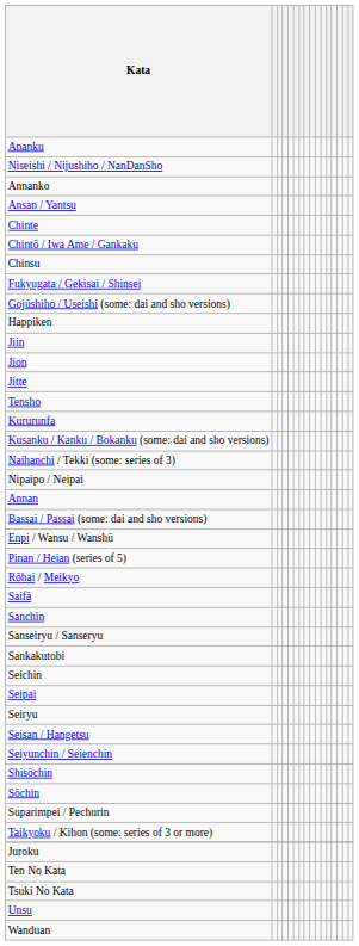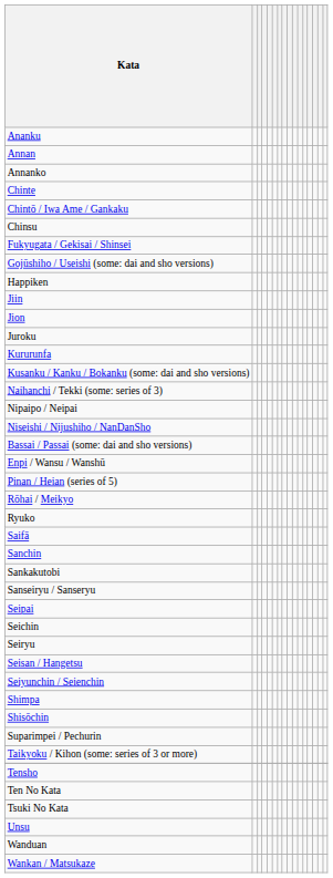 <table class="wikitable sortable" style="font-size:9pt; table-layout:fixed">
 <tr style="height:140px; vertical-align:middle">
 <th style="vertical-align:middle">Kata</th>
 <th></th>
 <th></th>
 <th></th>
 <th></th>
 <th></th>
 <th></th>
 <th></th>
 <th></th>
 <th></th>
 <th></th>
 <th></th>
 <th></th>
 <th></th>
 <th></th>
 <th></th>
 </tr>
 <tr>
 <td><a href='#'>Ananku</a></td>
 <td></td>
 <td></td>
 <td></td>
 <td></td>
 <td></td>
 <td></td>
 <td></td>
 <td></td>
 <td></td>
 <td></td>
 <td></td>
 <td></td>
 <td></td>
 <td></td>
 <td></td>
 </tr>
 <tr>
-<td><a href='#'>Niseishi / Nijushiho / NanDanSho</a></td>
+<td><a href='#'>Annan</a></td>
 <td></td>
 <td></td>
 <td></td>
 <td></td>
 <td></td>
 <td></td>
 <td></td>
 <td></td>
 <td></td>
 <td></td>
 <td></td>
 <td></td>
 <td></td>
 <td></td>
 <td></td>
 </tr>
 <tr>
 <td>Annanko</td>
-<td></td>
-<td></td>
-<td></td>
-<td></td>
-<td></td>
-<td></td>
-<td></td>
-<td></td>
-<td></td>
-<td></td>
-<td></td>
-<td></td>
-<td></td>
-<td></td>
-<td></td>
-</tr>
-<tr>
-<td><a href='#'>Ansan / Yantsu</a></td>
 <td></td>
 <td></td>
 <td></td>
 <td></td>
 <td></td>
 <td></td>
 <td></td>
 <td></td>
 <td></td>
 <td></td>
 <td></td>
 <td></td>
 <td></td>
 <td></td>
 <td></td>
 </tr>
 <tr>
 <td><a href='#'>Chinte</a></td>
 <td></td>
 <td></td>
 <td></td>
 <td></td>
 <td></td>
 <td></td>
 <td></td>
 <td></td>
 <td></td>
 <td></td>
 <td></td>
 <td></td>
 <td></td>
 <td></td>
 <td></td>
 </tr>
 <tr>
 <td><a href='#'>Chintō / Iwa Ame / Gankaku</a></td>
 <td></td>
 <td></td>
 <td></td>
 <td></td>
 <td></td>
 <td></td>
 <td></td>
 <td></td>
 <td></td>
 <td></td>
 <td></td>
 <td></td>
 <td></td>
 <td></td>
 <td></td>
 </tr>
 <tr>
 <td>Chinsu</td>
 <td></td>
 <td></td>
 <td></td>
 <td></td>
 <td></td>
 <td></td>
 <td></td>
 <td></td>
 <td></td>
 <td></td>
 <td></td>
 <td></td>
 <td></td>
 <td></td>
 <td></td>
 </tr>
 <tr>
 <td><a href='#'>Fukyugata / Gekisai / Shinsei</a></td>
 <td></td>
 <td></td>
 <td></td>
 <td></td>
 <td></td>
 <td></td>
 <td></td>
 <td></td>
 <td></td>
 <td></td>
 <td></td>
 <td></td>
 <td></td>
 <td></td>
 <td></td>
 </tr>
 <tr>
 <td><a href='#'>Gojūshiho / Useishi</a> (some: dai and sho versions)</td>
 <td></td>
 <td></td>
 <td></td>
 <td></td>
 <td></td>
 <td></td>
 <td></td>
 <td></td>
 <td></td>
 <td></td>
 <td></td>
 <td></td>
 <td></td>
 <td></td>
 <td></td>
 </tr>
 <tr>
 <td>Happiken</td>
 <td></td>
 <td></td>
 <td></td>
 <td></td>
 <td></td>
 <td></td>
 <td></td>
 <td></td>
 <td></td>
 <td></td>
 <td></td>
 <td></td>
 <td></td>
 <td></td>
 <td></td>
 </tr>
 <tr>
 <td><a href='#'>Jiin</a></td>
 <td></td>
 <td></td>
 <td></td>
 <td></td>
 <td></td>
 <td></td>
 <td></td>
 <td></td>
 <td></td>
 <td></td>
 <td></td>
 <td></td>
 <td></td>
 <td></td>
 <td></td>
 </tr>
 <tr>
 <td><a href='#'>Jion</a></td>
 <td></td>
 <td></td>
 <td></td>
 <td></td>
 <td></td>
 <td></td>
 <td></td>
 <td></td>
 <td></td>
 <td></td>
 <td></td>
 <td></td>
 <td></td>
 <td></td>
 <td></td>
 </tr>
 <tr>
-<td><a href='#'>Jitte</a></td>
-<td></td>
-<td></td>
-<td></td>
-<td></td>
-<td></td>
-<td></td>
-<td></td>
-<td></td>
-<td></td>
-<td></td>
-<td></td>
-<td></td>
-<td></td>
-<td></td>
-<td></td>
-</tr>
-<tr>
-<td><a href='#'>Tensho</a></td>
+<td>Juroku</td>
 <td></td>
 <td></td>
 <td></td>
 <td></td>
 <td></td>
 <td></td>
 <td></td>
 <td></td>
 <td></td>
 <td></td>
 <td></td>
 <td></td>
 <td></td>
 <td></td>
 <td></td>
 </tr>
 <tr>
 <td><a href='#'>Kururunfa</a></td>
 <td></td>
 <td></td>
 <td></td>
 <td></td>
 <td></td>
 <td></td>
 <td></td>
 <td></td>
 <td></td>
 <td></td>
 <td></td>
 <td></td>
 <td></td>
 <td></td>
 <td></td>
 </tr>
 <tr>
 <td><a href='#'>Kusanku / Kanku / Bokanku</a> (some: dai and sho versions)</td>
 <td></td>
 <td></td>
 <td></td>
 <td></td>
 <td></td>
 <td></td>
 <td></td>
 <td></td>
 <td></td>
 <td></td>
 <td></td>
 <td></td>
 <td></td>
 <td></td>
 <td></td>
 </tr>
 <tr>
 <td><a href='#'>Naihanchi</a> / Tekki (some: series of 3)</td>
 <td></td>
 <td></td>
 <td></td>
 <td></td>
 <td></td>
 <td></td>
 <td></td>
 <td></td>
 <td></td>
 <td></td>
 <td></td>
 <td></td>
 <td></td>
 <td></td>
 <td></td>
 </tr>
 <tr>
 <td>Nipaipo / Neipai</td>
 <td></td>
 <td></td>
 <td></td>
 <td></td>
 <td></td>
 <td></td>
 <td></td>
 <td></td>
 <td></td>
 <td></td>
 <td></td>
 <td></td>
 <td></td>
 <td></td>
 <td></td>
 </tr>
 <tr>
-<td><a href='#'>Annan</a></td>
+<td><a href='#'>Niseishi / Nijushiho / NanDanSho</a></td>
 <td></td>
 <td></td>
 <td></td>
 <td></td>
 <td></td>
 <td></td>
 <td></td>
 <td></td>
 <td></td>
 <td></td>
 <td></td>
 <td></td>
 <td></td>
 <td></td>
 <td></td>
 </tr>
 <tr>
 <td><a href='#'>Bassai / Passai</a> (some: dai and sho versions)</td>
 <td></td>
 <td></td>
 <td></td>
 <td></td>
 <td></td>
 <td></td>
 <td></td>
 <td></td>
 <td></td>
 <td></td>
 <td></td>
 <td></td>
 <td></td>
 <td></td>
 <td></td>
 </tr>
 <tr>
 <td><a href='#'>Enpi</a> / Wansu / Wanshū</td>
 <td></td>
 <td></td>
 <td></td>
 <td></td>
 <td></td>
 <td></td>
 <td></td>
 <td></td>
 <td></td>
 <td></td>
 <td></td>
 <td></td>
 <td></td>
 <td></td>
 <td></td>
 </tr>
 <tr>
 <td><a href='#'>Pinan / Heian</a> (series of 5)</td>
 <td></td>
 <td></td>
 <td></td>
 <td></td>
 <td></td>
 <td></td>
 <td></td>
 <td></td>
 <td></td>
 <td></td>
 <td></td>
 <td></td>
 <td></td>
 <td></td>
 <td></td>
 </tr>
 <tr>
 <td><a href='#'>Rōhai</a> / <a href='#'>Meikyo</a></td>
 <td></td>
 <td></td>
 <td></td>
 <td></td>
 <td></td>
 <td></td>
 <td></td>
 <td></td>
 <td></td>
 <td></td>
 <td></td>
 <td></td>
 <td></td>
 <td></td>
 <td></td>
 </tr>
 <tr>
+<td>Ryuko</td>
+<td></td>
+<td></td>
+<td></td>
+<td></td>
+<td></td>
+<td></td>
+<td></td>
+<td></td>
+<td></td>
+<td></td>
+<td></td>
+<td></td>
+<td></td>
+<td></td>
+<td></td>
+</tr>
+<tr>
 <td><a href='#'>Saifā</a></td>
 <td></td>
 <td></td>
 <td></td>
 <td></td>
 <td></td>
 <td></td>
 <td></td>
 <td></td>
 <td></td>
 <td></td>
 <td></td>
 <td></td>
 <td></td>
 <td></td>
 <td></td>
 </tr>
 <tr>
 <td><a href='#'>Sanchin</a></td>
 <td></td>
 <td></td>
 <td></td>
 <td></td>
 <td></td>
 <td></td>
 <td></td>
 <td></td>
 <td></td>
 <td></td>
 <td></td>
 <td></td>
 <td></td>
 <td></td>
 <td></td>
 </tr>
 <tr>
+<td>Sankakutobi</td>
+<td></td>
+<td></td>
+<td></td>
+<td></td>
+<td></td>
+<td></td>
+<td></td>
+<td></td>
+<td></td>
+<td></td>
+<td></td>
+<td></td>
+<td></td>
+<td></td>
+<td></td>
+</tr>
+<tr>
 <td>Sanseiryu / Sanseryu</td>
 <td></td>
 <td></td>
 <td></td>
 <td></td>
 <td></td>
 <td></td>
 <td></td>
 <td></td>
 <td></td>
 <td></td>
 <td></td>
 <td></td>
 <td></td>
 <td></td>
 <td></td>
 </tr>
 <tr>
-<td>Sankakutobi</td>
+<td><a href='#'>Seipai</a></td>
 <td></td>
 <td></td>
 <td></td>
 <td></td>
 <td></td>
 <td></td>
 <td></td>
 <td></td>
 <td></td>
 <td></td>
 <td></td>
 <td></td>
 <td></td>
 <td></td>
 <td></td>
 </tr>
 <tr>
 <td>Seichin</td>
-<td></td>
-<td></td>
-<td></td>
-<td></td>
-<td></td>
-<td></td>
-<td></td>
-<td></td>
-<td></td>
-<td></td>
-<td></td>
-<td></td>
-<td></td>
-<td></td>
-<td></td>
-</tr>
-<tr>
-<td><a href='#'>Seipai</a></td>
 <td></td>
 <td></td>
 <td></td>
 <td></td>
 <td></td>
 <td></td>
 <td></td>
 <td></td>
 <td></td>
 <td></td>
 <td></td>
 <td></td>
 <td></td>
 <td></td>
 <td></td>
 </tr>
 <tr>
 <td>Seiryu</td>
 <td></td>
 <td></td>
 <td></td>
 <td></td>
 <td></td>
 <td></td>
 <td></td>
 <td></td>
 <td></td>
 <td></td>
 <td></td>
 <td></td>
 <td></td>
 <td></td>
 <td></td>
 </tr>
 <tr>
 <td><a href='#'>Seisan / Hangetsu</a></td>
 <td></td>
 <td></td>
 <td></td>
 <td></td>
 <td></td>
 <td></td>
 <td></td>
 <td></td>
 <td></td>
 <td></td>
 <td></td>
 <td></td>
 <td></td>
 <td></td>
 <td></td>
 </tr>
 <tr>
 <td><a href='#'>Seiyunchin / Seienchin</a></td>
 <td></td>
 <td></td>
 <td></td>
 <td></td>
 <td></td>
 <td></td>
 <td></td>
 <td></td>
 <td></td>
 <td></td>
 <td></td>
 <td></td>
 <td></td>
 <td></td>
 <td></td>
 </tr>
 <tr>
-<td><a href='#'>Shisōchin</a></td>
+<td><a href='#'>Shimpa</a></td>
 <td></td>
 <td></td>
 <td></td>
 <td></td>
 <td></td>
 <td></td>
 <td></td>
 <td></td>
 <td></td>
 <td></td>
 <td></td>
 <td></td>
 <td></td>
 <td></td>
 <td></td>
 </tr>
 <tr>
-<td><a href='#'>Sōchin</a></td>
+<td><a href='#'>Shisōchin</a></td>
 <td></td>
 <td></td>
 <td></td>
 <td></td>
 <td></td>
 <td></td>
 <td></td>
 <td></td>
 <td></td>
 <td></td>
 <td></td>
 <td></td>
 <td></td>
 <td></td>
 <td></td>
 </tr>
 <tr>
 <td>Suparimpei / Pechurin</td>
 <td></td>
 <td></td>
 <td></td>
 <td></td>
 <td></td>
 <td></td>
 <td></td>
 <td></td>
 <td></td>
 <td></td>
 <td></td>
 <td></td>
 <td></td>
 <td></td>
 <td></td>
 </tr>
 <tr>
 <td><a href='#'>Taikyoku</a> / Kihon (some: series of 3 or more)</td>
 <td></td>
 <td></td>
 <td></td>
 <td></td>
 <td></td>
 <td></td>
 <td></td>
 <td></td>
 <td></td>
 <td></td>
 <td></td>
 <td></td>
 <td></td>
 <td></td>
 <td></td>
 </tr>
 <tr>
 </tr>
 <tr Tenshin ||  ||  ||  ||  ||  ||  ||  ||  ||  ||  || || >
 </tr>
 <tr>
-<td>Juroku</td>
+<td><a href='#'>Tensho</a></td>
 <td></td>
 <td></td>
 <td></td>
 <td></td>
 <td></td>
 <td></td>
 <td></td>
 <td></td>
 <td></td>
 <td></td>
 <td></td>
 <td></td>
 <td></td>
 <td></td>
 <td></td>
 </tr>
 <tr>
 <td>Ten No Kata</td>
 <td></td>
 <td></td>
 <td></td>
 <td></td>
 <td></td>
 <td></td>
 <td></td>
 <td></td>
 <td></td>
 <td></td>
 <td></td>
 <td></td>
 <td></td>
 <td></td>
 <td></td>
 </tr>
 <tr>
 <td>Tsuki No Kata</td>
 <td></td>
 <td></td>
 <td></td>
 <td></td>
 <td></td>
 <td></td>
 <td></td>
 <td></td>
 <td></td>
 <td></td>
 <td></td>
 <td></td>
 <td></td>
 <td></td>
 <td></td>
 </tr>
 <tr>
 <td><a href='#'>Unsu</a></td>
 <td></td>
 <td></td>
 <td></td>
 <td></td>
 <td></td>
 <td></td>
 <td></td>
 <td></td>
 <td></td>
 <td></td>
 <td></td>
 <td></td>
 <td></td>
 <td></td>
 <td></td>
 </tr>
 <tr>
 <td>Wanduan</td>
 <td></td>
 <td></td>
 <td></td>
 <td></td>
 <td></td>
 <td></td>
 <td></td>
 <td></td>
 <td></td>
 <td></td>
 <td></td>
 <td></td>
 <td></td>
 <td></td>
 <td></td>
 </tr>
+<tr>
+<td><a href='#'>Wankan / Matsukaze</a></td>
+<td></td>
+<td></td>
+<td></td>
+<td></td>
+<td></td>
+<td></td>
+<td></td>
+<td></td>
+<td></td>
+<td></td>
+<td></td>
+<td></td>
+<td></td>
+<td></td>
+<td></td>
+</tr>
 </table>
